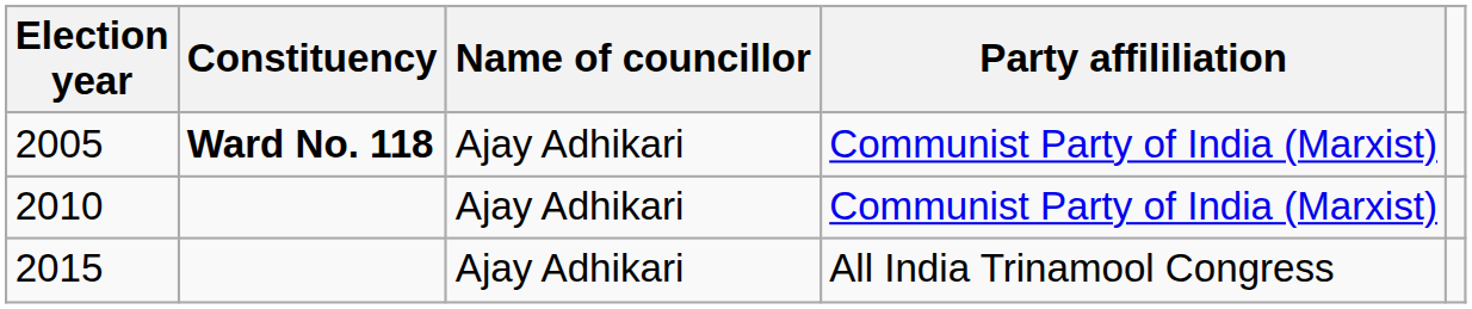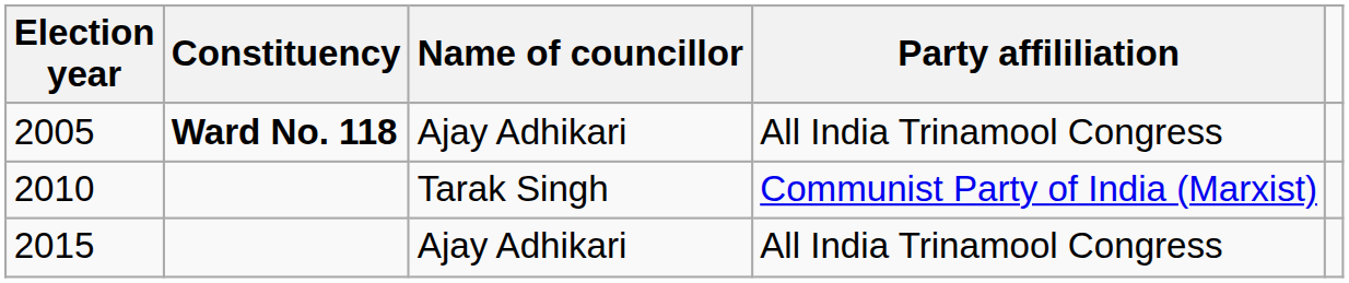 <table class="wikitable"ìÍĦĤĠčw>
 <tr>
 <th>Election<br> year</th>
 <th>Constituency</th>
 <th>Name of councillor</th>
 <th>Party affililiation</th>
 </tr>
 <tr>
 <td>2005</td>
 <td><strong>Ward No. 118</strong></td>
 <td>Ajay Adhikari</td>
-<td><a href='#'>Communist Party of India (Marxist)</a></td>
+<td>All India Trinamool Congress</td>
 <td></td>
 </tr>
 <tr>
 <td>2010</td>
 <td></td>
-<td>Ajay Adhikari</td>
+<td>Tarak Singh</td>
 <td><a href='#'>Communist Party of India (Marxist)</a></td>
 <td></td>
 </tr>
 <tr>
 <td>2015</td>
 <td></td>
 <td>Ajay Adhikari</td>
 <td>All India Trinamool Congress</td>
 <td></td>
 </tr>
 </table>
